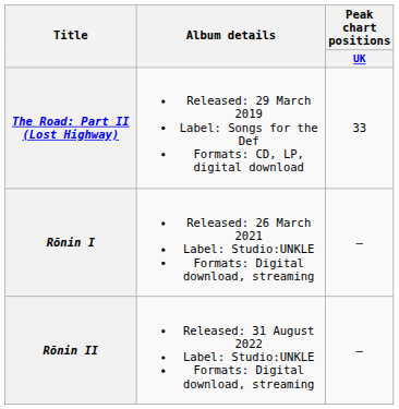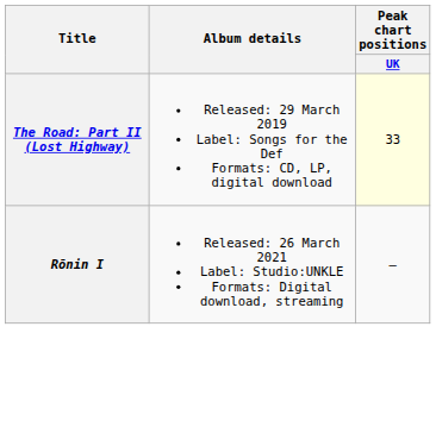 <table class="wikitable plainrowheaders" style="text-align:center;" border="1">
 <tr>
 <th scope="col" rowspan="2" style="width:11em;">Title</th>
 <th scope="col" rowspan="2" style="width:16em;">Album details</th>
 <th scope="col" colspan="1">Peak chart positions</th>
 </tr>
 <tr>
 <th scope="col" style="width:3em;font-size:90%;"><a href='#'>UK</a><br></th>
 </tr>
 <tr>
 <th scope="row"><em><a href='#'>The Road: Part II (Lost Highway)</a></em></th>
 <td><br><ul><li>Released: 29 March 2019</li><li>Label: Songs for the Def</li><li>Formats: CD, LP, digital download</li></ul></td>
-<td>33</td>
+<td style="background: lightyellow;">33</td>
 </tr>
 <tr>
 <th scope="row"><em>Rōnin I</em></th>
 <td><br><ul><li>Released: 26 March 2021</li><li>Label: Studio:UNKLE</li><li>Formats: Digital download, streaming</li></ul></td>
 <td>—</td>
 </tr>
-<tr>
-<th scope="row"><em>Rōnin II</em></th>
-<td><br><ul><li>Released: 31 August 2022</li><li>Label: Studio:UNKLE</li><li>Formats: Digital download, streaming</li></ul></td>
-<td>—</td>
-</tr>
 </table>
